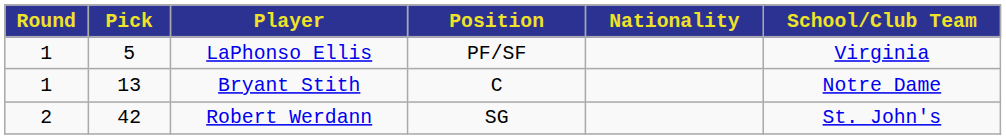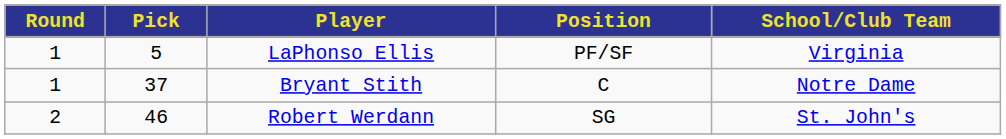 <table class="wikitable sortable sortable">
 <tr>
 <th style="background:#2C3292;color:#EFE328;" width="7%">Round</th>
 <th style="background:#2C3292;color:#EFE328;" width="7%">Pick</th>
 <th style="background:#2C3292;color:#EFE328;" width="20%">Player</th>
 <th style="background:#2C3292;color:#EFE328;" width="15%">Position</th>
-<th style="background:#2C3292;color:#EFE328;" width="15%">Nationality</th>
 <th style="background:#2C3292;color:#EFE328;" width="20%">School/Club Team</th>
 </tr>
 <tr style="text-align: center">
 <td>1</td>
 <td>5</td>
 <td><a href='#'>LaPhonso Ellis</a></td>
 <td>PF/SF</td>
-<td></td>
 <td><a href='#'>Virginia</a></td>
 </tr>
 <tr style="text-align: center">
 <td>1</td>
-<td>13</td>
+<td>37</td>
 <td><a href='#'>Bryant Stith</a></td>
 <td>C</td>
-<td></td>
 <td><a href='#'>Notre Dame</a></td>
 </tr>
 <tr style="text-align: center">
 <td>2</td>
-<td>42</td>
+<td>46</td>
 <td><a href='#'>Robert Werdann</a></td>
 <td>SG</td>
-<td></td>
 <td><a href='#'>St. John's</a></td>
 </tr>
 </table>
